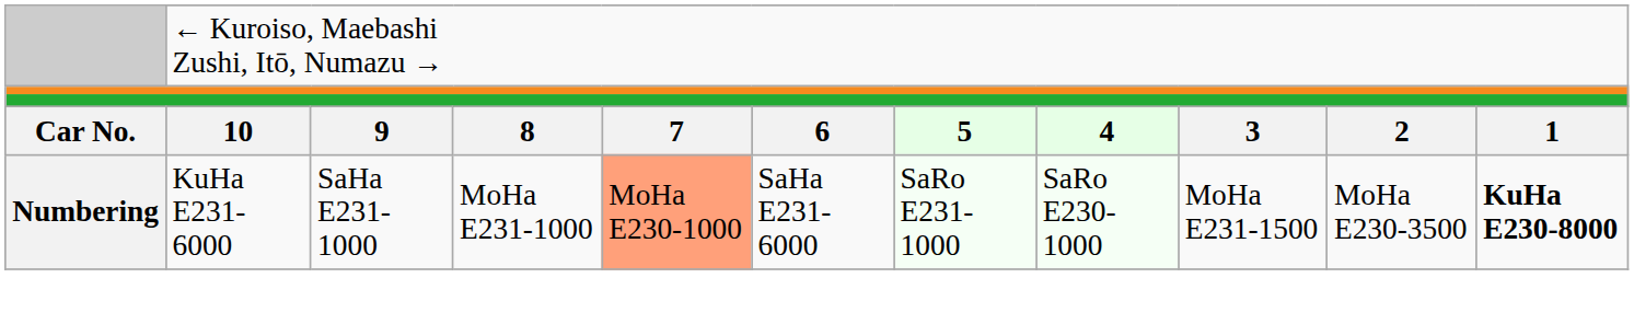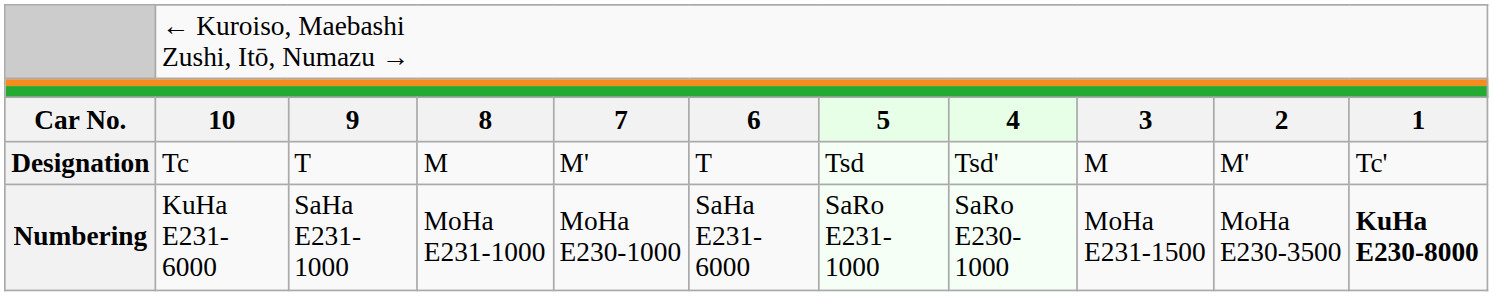 <table class="wikitable">
 <tr>
 <td style="background-color:#ccc;"> </td>
 <td colspan="10"><div>← Kuroiso, Maebashi</div><div>Zushi, Itō, Numazu →</div></td>
 </tr>
 <tr style="line-height: 3.3px; background-color: #F68B1E;">
 <td colspan="11" style="padding:0; border:0;"> </td>
 </tr>
 <tr style="line-height: 6.7px; background-color: #22AA33;">
 <td colspan="11" style="padding:0; border:0;"> </td>
 </tr>
 <tr>
 <th>Car No.</th>
 <th>10</th>
 <th>9</th>
 <th>8</th>
 <th>7</th>
 <th>6</th>
 <th style="background: #E6FFE6">5</th>
 <th style="background: #E6FFE6">4</th>
 <th>3</th>
 <th>2</th>
 <th>1</th>
 </tr>
 <tr>
+<th>Designation</th>
+<td>Tc</td>
+<td>T</td>
+<td>M</td>
+<td>M'</td>
+<td>T</td>
+<td style="background: #F5FFF5">Tsd</td>
+<td style="background: #F5FFF5">Tsd'</td>
+<td>M</td>
+<td>M'</td>
+<td>Tc'</td>
+</tr>
+<tr>
 <th>Numbering</th>
 <td>KuHa E231-6000</td>
 <td>SaHa E231-1000</td>
 <td>MoHa E231-1000</td>
-<td style="background: lightsalmon;">MoHa E230-1000</td>
+<td>MoHa E230-1000</td>
 <td>SaHa E231-6000</td>
 <td style="background: #F5FFF5">SaRo E231-1000</td>
 <td style="background: #F5FFF5">SaRo E230-1000</td>
 <td>MoHa E231-1500</td>
 <td>MoHa E230-3500</td>
 <td><strong>KuHa E230-8000</strong></td>
 </tr>
 </table>
